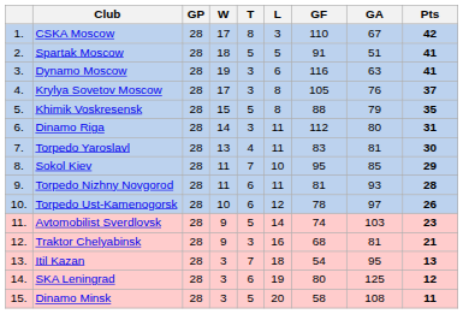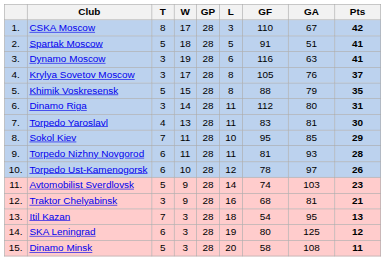 <table class="wikitable">
 <tr>
 <th width="30"></th>
 <th width="200">Club</th>
+<th width="30">T</th>
+<th width="30">W</th>
 <th width="30">GP</th>
-<th width="30">W</th>
-<th width="30">T</th>
 <th width="30">L</th>
 <th width="70">GF</th>
 <th width="70">GA</th>
 <th width="70">Pts</th>
 </tr>
 <tr bgcolor="#BCD2EE" align="center">
 <td>1.</td>
 <td align="left"><a href='#'>CSKA Moscow</a></td>
+<td>8</td>
+<td>17</td>
 <td>28</td>
-<td>17</td>
-<td>8</td>
 <td>3</td>
 <td>110</td>
 <td>67</td>
 <td><strong>42</strong></td>
 </tr>
 <tr bgcolor="#BCD2EE" align="center">
 <td>2.</td>
 <td align="left"><a href='#'>Spartak Moscow</a></td>
+<td>5</td>
+<td>18</td>
 <td>28</td>
-<td>18</td>
-<td>5</td>
 <td>5</td>
 <td>91</td>
 <td>51</td>
 <td><strong>41</strong></td>
 </tr>
 <tr bgcolor="#BCD2EE" align="center">
 <td>3.</td>
 <td align="left"><a href='#'>Dynamo Moscow</a></td>
+<td>3</td>
+<td>19</td>
 <td>28</td>
-<td>19</td>
-<td>3</td>
 <td>6</td>
 <td>116</td>
 <td>63</td>
 <td><strong>41</strong></td>
 </tr>
 <tr bgcolor="#BCD2EE" align="center">
 <td>4.</td>
 <td align="left"><a href='#'>Krylya Sovetov Moscow</a></td>
+<td>3</td>
+<td>17</td>
 <td>28</td>
-<td>17</td>
-<td>3</td>
 <td>8</td>
 <td>105</td>
 <td>76</td>
 <td><strong>37</strong></td>
 </tr>
 <tr bgcolor="#BCD2EE" align="center">
 <td>5.</td>
 <td align="left"><a href='#'>Khimik Voskresensk</a></td>
+<td>5</td>
+<td>15</td>
 <td>28</td>
-<td>15</td>
-<td>5</td>
 <td>8</td>
 <td>88</td>
 <td>79</td>
 <td><strong>35</strong></td>
 </tr>
 <tr bgcolor="#BCD2EE" align="center">
 <td>6.</td>
 <td align="left"><a href='#'>Dinamo Riga</a></td>
+<td>3</td>
+<td>14</td>
 <td>28</td>
-<td>14</td>
-<td>3</td>
 <td>11</td>
 <td>112</td>
 <td>80</td>
 <td><strong>31</strong></td>
 </tr>
 <tr bgcolor="#BCD2EE" align="center">
 <td>7.</td>
 <td align="left"><a href='#'>Torpedo Yaroslavl</a></td>
+<td>4</td>
+<td>13</td>
 <td>28</td>
-<td>13</td>
-<td>4</td>
 <td>11</td>
 <td>83</td>
 <td>81</td>
 <td><strong>30</strong></td>
 </tr>
 <tr bgcolor="#BCD2EE" align="center">
 <td>8.</td>
 <td align="left"><a href='#'>Sokol Kiev</a></td>
+<td>7</td>
+<td>11</td>
 <td>28</td>
-<td>11</td>
-<td>7</td>
 <td>10</td>
 <td>95</td>
 <td>85</td>
 <td><strong>29</strong></td>
 </tr>
 <tr bgcolor="#BCD2EE" align="center">
 <td>9.</td>
 <td align="left"><a href='#'>Torpedo Nizhny Novgorod</a></td>
+<td>6</td>
+<td>11</td>
 <td>28</td>
-<td>11</td>
-<td>6</td>
 <td>11</td>
 <td>81</td>
 <td>93</td>
 <td><strong>28</strong></td>
 </tr>
 <tr bgcolor="#BCD2EE" align="center">
 <td>10.</td>
 <td align="left"><a href='#'>Torpedo Ust-Kamenogorsk</a></td>
+<td>6</td>
+<td>10</td>
 <td>28</td>
-<td>10</td>
-<td>6</td>
 <td>12</td>
 <td>78</td>
 <td>97</td>
 <td><strong>26</strong></td>
 </tr>
 <tr bgcolor="#FFCCCC" align="center">
 <td>11.</td>
 <td align="left"><a href='#'>Avtomobilist Sverdlovsk</a></td>
+<td>5</td>
+<td>9</td>
 <td>28</td>
-<td>9</td>
-<td>5</td>
 <td>14</td>
 <td>74</td>
 <td>103</td>
 <td><strong>23</strong></td>
 </tr>
 <tr bgcolor="#FFCCCC" align="center">
 <td>12.</td>
 <td align="left"><a href='#'>Traktor Chelyabinsk</a></td>
+<td>3</td>
+<td>9</td>
 <td>28</td>
-<td>9</td>
-<td>3</td>
 <td>16</td>
 <td>68</td>
 <td>81</td>
 <td><strong>21</strong></td>
 </tr>
 <tr bgcolor="#FFCCCC" align="center">
 <td>13.</td>
 <td align="left"><a href='#'>Itil Kazan</a></td>
+<td>7</td>
+<td>3</td>
 <td>28</td>
-<td>3</td>
-<td>7</td>
 <td>18</td>
 <td>54</td>
 <td>95</td>
 <td><strong>13</strong></td>
 </tr>
 <tr bgcolor="#FFCCCC" align="center">
 <td>14.</td>
 <td align="left"><a href='#'>SKA Leningrad</a></td>
+<td>6</td>
+<td>3</td>
 <td>28</td>
-<td>3</td>
-<td>6</td>
 <td>19</td>
 <td>80</td>
 <td>125</td>
 <td><strong>12</strong></td>
 </tr>
 <tr bgcolor="#FFCCCC" align="center">
 <td>15.</td>
 <td align="left"><a href='#'>Dinamo Minsk</a></td>
+<td>5</td>
+<td>3</td>
 <td>28</td>
-<td>3</td>
-<td>5</td>
 <td>20</td>
 <td>58</td>
 <td>108</td>
 <td><strong>11</strong></td>
 </tr>
 </table>
